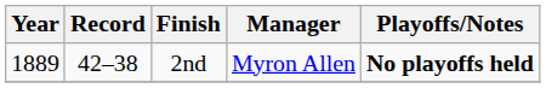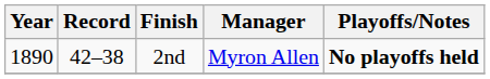 <table class="wikitable" style="text-align:center">
 <tr>
 <th>Year</th>
 <th>Record</th>
 <th>Finish</th>
 <th>Manager</th>
 <th>Playoffs/Notes</th>
 </tr>
 <tr>
-<td>1889</td>
+<td>1890</td>
 <td>42–38</td>
 <td>2nd</td>
 <td><a href='#'>Myron Allen</a></td>
 <td><strong>No playoffs held</strong></td>
 </tr>
 <tr>
 </tr>
 </table>
